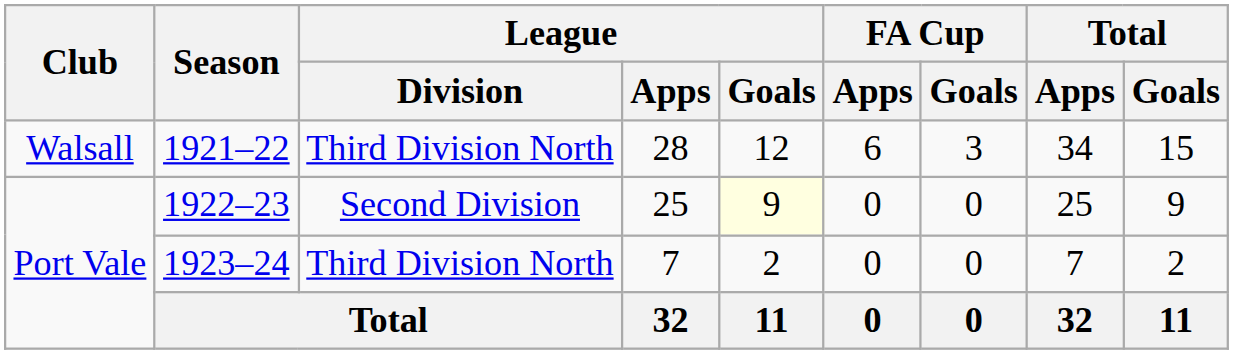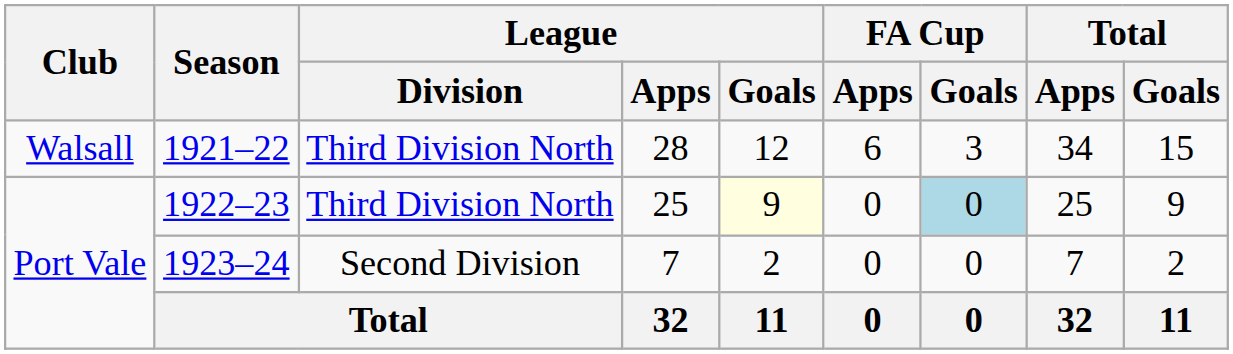 <table class="wikitable" style="text-align: center;">
 <tr>
 <th rowspan="2">Club</th>
 <th rowspan="2">Season</th>
 <th colspan="3">League</th>
 <th colspan="2">FA Cup</th>
 <th colspan="2">Total</th>
 </tr>
 <tr>
 <th>Division</th>
 <th>Apps</th>
 <th>Goals</th>
 <th>Apps</th>
 <th>Goals</th>
 <th>Apps</th>
 <th>Goals</th>
 </tr>
 <tr>
 <td><a href='#'>Walsall</a></td>
 <td><a href='#'>1921–22</a></td>
 <td><a href='#'>Third Division North</a></td>
 <td>28</td>
 <td>12</td>
 <td>6</td>
 <td>3</td>
 <td>34</td>
 <td>15</td>
 </tr>
 <tr>
 <td rowspan="3"><a href='#'>Port Vale</a></td>
 <td><a href='#'>1922–23</a></td>
-<td><a href='#'>Second Division</a></td>
+<td><a href='#'>Third Division North</a></td>
 <td>25</td>
 <td style="background: lightyellow;">9</td>
 <td>0</td>
-<td>0</td>
+<td style="background: lightblue;">0</td>
 <td>25</td>
 <td>9</td>
 </tr>
 <tr>
 <td><a href='#'>1923–24</a></td>
-<td><a href='#'>Third Division North</a></td>
+<td>Second Division</td>
 <td>7</td>
 <td>2</td>
 <td>0</td>
 <td>0</td>
 <td>7</td>
 <td>2</td>
 </tr>
 <tr>
 <th colspan="2">Total</th>
 <th>32</th>
 <th>11</th>
 <th>0</th>
 <th>0</th>
 <th>32</th>
 <th>11</th>
 </tr>
 </table>
